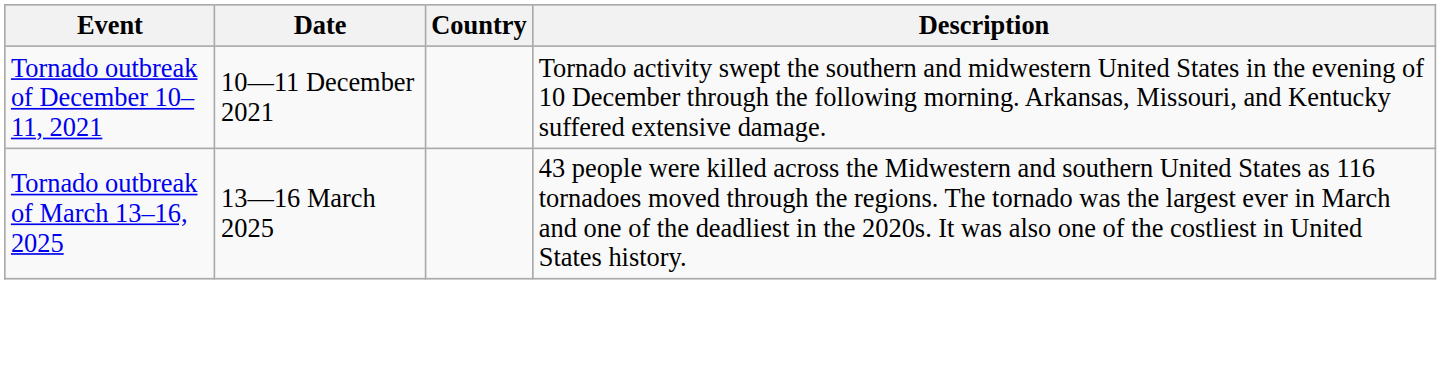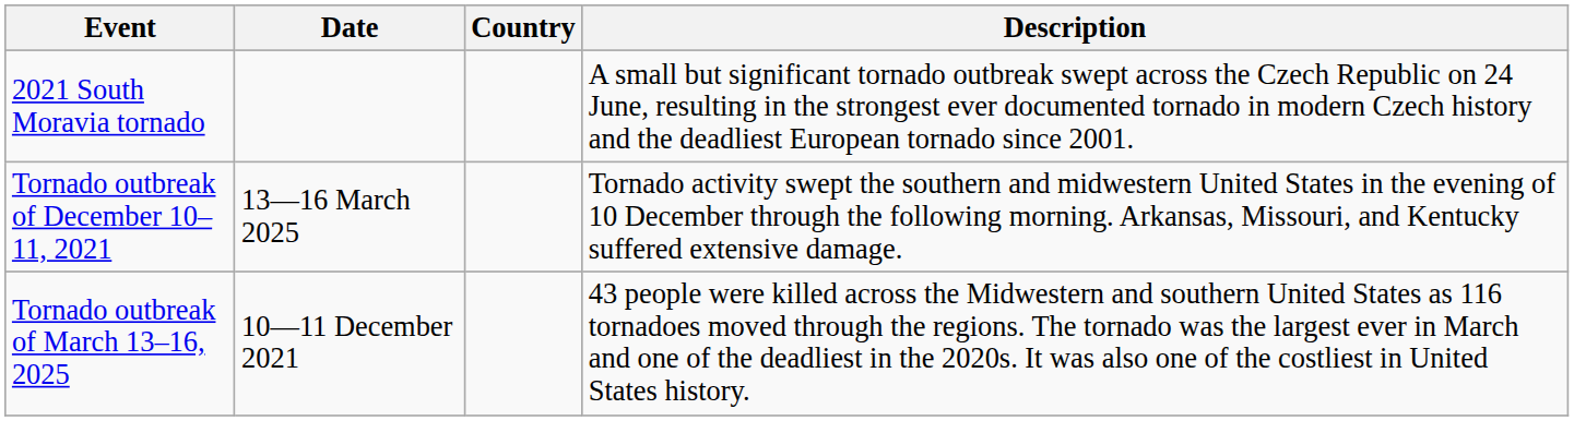 <table class="wikitable mw-collapsible sortable">
 <tr>
 <th style="width:120px;">Event</th>
 <th style="width:120px;">Date</th>
 <th>Country</th>
 <th>Description</th>
 </tr>
 <tr>
+<td><a href='#'>2021 South Moravia tornado</a></td>
+<td></td>
+<td></td>
+<td>A small but significant tornado outbreak swept across the Czech Republic on 24 June, resulting in the strongest ever documented tornado in modern Czech history and the deadliest European tornado since 2001.</td>
+</tr>
+<tr>
 <td><a href='#'>Tornado outbreak of December 10–11, 2021</a></td>
-<td>10—11 December 2021</td>
+<td>13—16 March 2025</td>
 <td></td>
 <td>Tornado activity swept the southern and midwestern United States in the evening of 10 December through the following morning. Arkansas, Missouri, and Kentucky suffered extensive damage.</td>
 </tr>
 <tr>
 <td><a href='#'>Tornado outbreak of March 13–16, 2025</a></td>
-<td>13—16 March 2025</td>
+<td>10—11 December 2021</td>
 <td></td>
 <td>43 people were killed across the Midwestern and southern United States as 116 tornadoes moved through the regions. The tornado was the largest ever in March and one of the deadliest in the 2020s. It was also one of the costliest in United States history.</td>
 </tr>
 </table>
